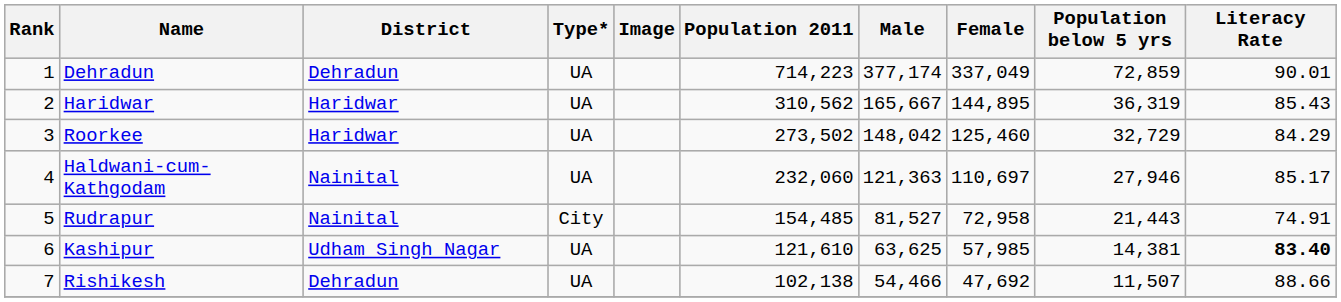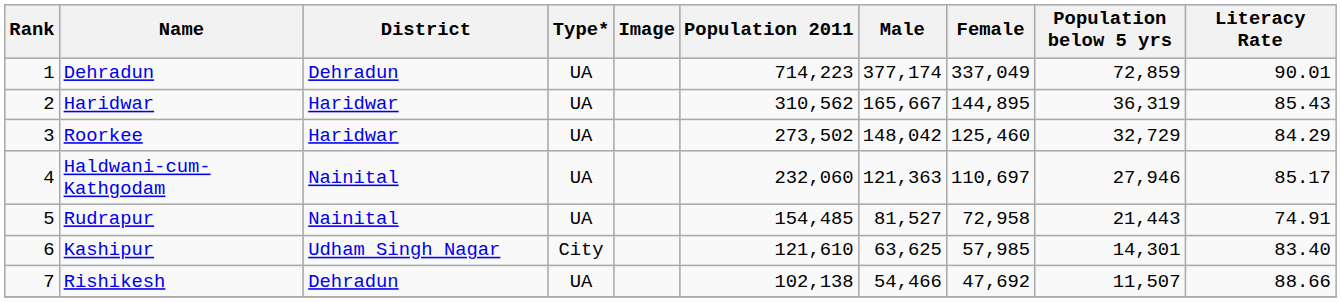 <table class="sortable wikitable" style="text-align:center;font-size: 9pt">
 <tr>
 <th rowspan="1">Rank</th>
 <th width="150" rowspan="1">Name</th>
 <th width="150" rowspan="1">District</th>
 <th rowspan="1">Type*</th>
 <th rowspan="1">Image</th>
 <th rowspan="1">Population 2011</th>
 <th rowspan="1">Male</th>
 <th rowspan="1">Female</th>
 <th width="90" rowspan="1">Population<br> below 5 yrs</th>
 <th width="90" rowspan="1">Literacy Rate</th>
 </tr>
 <tr>
 <td align="right">1</td>
 <td align=left><a href='#'>Dehradun</a></td>
 <td align=left><a href='#'>Dehradun</a></td>
 <td>UA</td>
 <td></td>
 <td align="right">714,223</td>
 <td align="right">377,174</td>
 <td align="right">337,049</td>
 <td align="right">72,859</td>
 <td align="right">90.01</td>
 </tr>
 <tr>
 <td align="right">2</td>
 <td align=left><a href='#'>Haridwar</a></td>
 <td align=left><a href='#'>Haridwar</a></td>
 <td>UA</td>
 <td></td>
 <td align="right">310,562</td>
 <td align="right">165,667</td>
 <td align="right">144,895</td>
 <td align="right">36,319</td>
 <td align="right">85.43</td>
 </tr>
 <tr>
 <td align="right">3</td>
 <td align=left><a href='#'>Roorkee</a></td>
 <td align=left><a href='#'>Haridwar</a></td>
 <td>UA</td>
 <td></td>
 <td align="right">273,502</td>
 <td align="right">148,042</td>
 <td align="right">125,460</td>
 <td align="right">32,729</td>
 <td align="right">84.29</td>
 </tr>
 <tr>
 <td align="right">4</td>
 <td align=left><a href='#'>Haldwani-cum-Kathgodam</a></td>
 <td align=left><a href='#'>Nainital</a></td>
 <td>UA</td>
 <td></td>
 <td align="right">232,060</td>
 <td align="right">121,363</td>
 <td align="right">110,697</td>
 <td align="right">27,946</td>
 <td align="right">85.17</td>
 </tr>
 <tr>
 <td align="right">5</td>
 <td align=left><a href='#'>Rudrapur</a></td>
 <td align=left><a href='#'>Nainital</a></td>
-<td>City</td>
+<td>UA</td>
 <td></td>
 <td align="right">154,485</td>
 <td align="right">81,527</td>
 <td align="right">72,958</td>
 <td align="right">21,443</td>
 <td align="right">74.91</td>
 </tr>
 <tr>
 <td align="right">6</td>
 <td align=left><a href='#'>Kashipur</a></td>
 <td align=left><a href='#'>Udham Singh Nagar</a></td>
-<td>UA</td>
+<td>City</td>
 <td></td>
 <td align="right">121,610</td>
 <td align="right">63,625</td>
 <td align="right">57,985</td>
-<td align="right">14,381</td>
-<td align="right"><strong>83.40</strong></td>
+<td align="right">14,301</td>
+<td align="right">83.40</td>
 </tr>
 <tr>
 <td align="right">7</td>
 <td align=left><a href='#'>Rishikesh</a></td>
 <td align=left><a href='#'>Dehradun</a></td>
 <td>UA</td>
 <td></td>
 <td align="right">102,138</td>
 <td align="right">54,466</td>
 <td align="right">47,692</td>
 <td align="right">11,507</td>
 <td align="right">88.66</td>
 </tr>
 <tr>
 </tr>
 </table>
